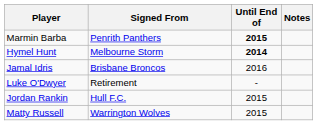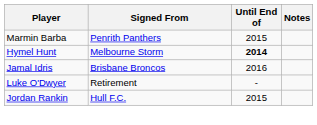 <table class="wikitable" style="font-size:90%">
 <tr bgcolor="#efefef">
 <th width="120">Player</th>
 <th width="210">Signed From</th>
 <th width="70">Until End of</th>
 <th width="40">Notes</th>
 </tr>
 <tr>
 <td>Marmin Barba</td>
 <td> <a href='#'>Penrith Panthers</a></td>
-<td style="text-align:center;"><strong>2015</strong></td>
+<td style="text-align:center;">2015</td>
 <td style="text-align:center;"></td>
 </tr>
 <tr>
 <td><a href='#'>Hymel Hunt</a></td>
 <td> <a href='#'>Melbourne Storm</a></td>
 <td style="text-align:center;"><strong>2014</strong></td>
 <td style="text-align:center;"></td>
 </tr>
 <tr>
 <td><a href='#'>Jamal Idris</a></td>
 <td> <a href='#'>Brisbane Broncos</a></td>
 <td style="text-align:center;">2016</td>
 <td style="text-align:center;"></td>
 </tr>
 <tr>
 <td><a href='#'>Luke O'Dwyer</a></td>
 <td>Retirement</td>
 <td style="text-align:center;">-</td>
 <td style="text-align:center;"></td>
 </tr>
 <tr>
 <td><a href='#'>Jordan Rankin</a></td>
 <td> <a href='#'>Hull F.C.</a></td>
 <td style="text-align:center;">2015</td>
 <td style="text-align:center;"></td>
 </tr>
-<tr>
-<td><a href='#'>Matty Russell</a></td>
-<td> <a href='#'>Warrington Wolves</a></td>
-<td style="text-align:center;">2015</td>
-<td style="text-align:center;"></td>
-</tr>
 </table>
